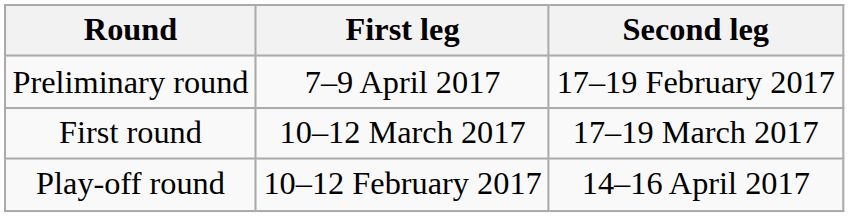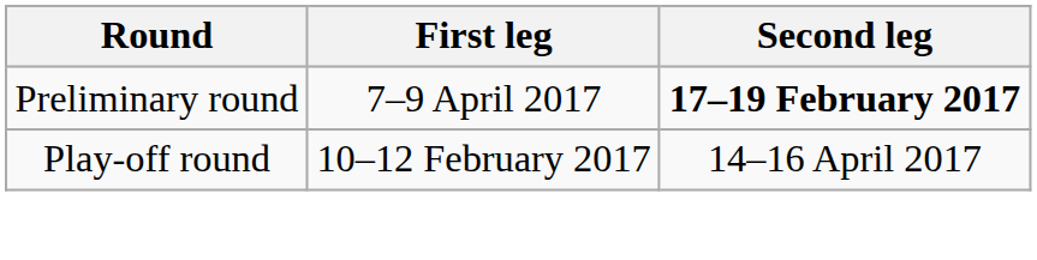 <table class="wikitable" style="text-align:center">
 <tr>
 <th>Round</th>
 <th>First leg</th>
 <th>Second leg</th>
 </tr>
 <tr>
 <td>Preliminary round</td>
 <td>7–9 April 2017</td>
-<td>17–19 February 2017</td>
-</tr>
-<tr>
-<td>First round</td>
-<td>10–12 March 2017</td>
-<td>17–19 March 2017</td>
+<td><strong>17–19 February 2017</strong></td>
 </tr>
 <tr>
 <td>Play-off round</td>
 <td>10–12 February 2017</td>
 <td>14–16 April 2017</td>
 </tr>
 </table>
